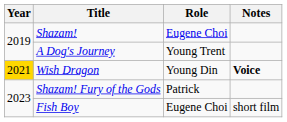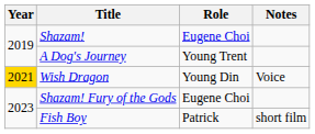 <table class="wikitable">
 <tr>
 <th>Year</th>
 <th>Title</th>
 <th>Role</th>
 <th>Notes</th>
 </tr>
 <tr>
 <td rowspan="2">2019</td>
 <td><em><a href='#'>Shazam!</a></em></td>
 <td><a href='#'>Eugene Choi</a></td>
 <td></td>
 </tr>
 <tr>
 <td><em><a href='#'>A Dog's Journey</a></em></td>
 <td>Young Trent</td>
 <td></td>
 </tr>
 <tr>
 <td style="background: gold;">2021</td>
 <td><em><a href='#'>Wish Dragon</a></em></td>
 <td>Young Din</td>
-<td><strong>Voice</strong></td>
+<td>Voice</td>
 </tr>
 <tr>
 <td rowspan="2">2023</td>
 <td><em><a href='#'>Shazam! Fury of the Gods</a></em></td>
-<td>Patrick</td>
+<td>Eugene Choi</td>
 <td></td>
 </tr>
 <tr>
 <td><em><a href='#'>Fish Boy</a></em></td>
-<td>Eugene Choi</td>
+<td>Patrick</td>
 <td>short film </td>
 </tr>
 </table>
